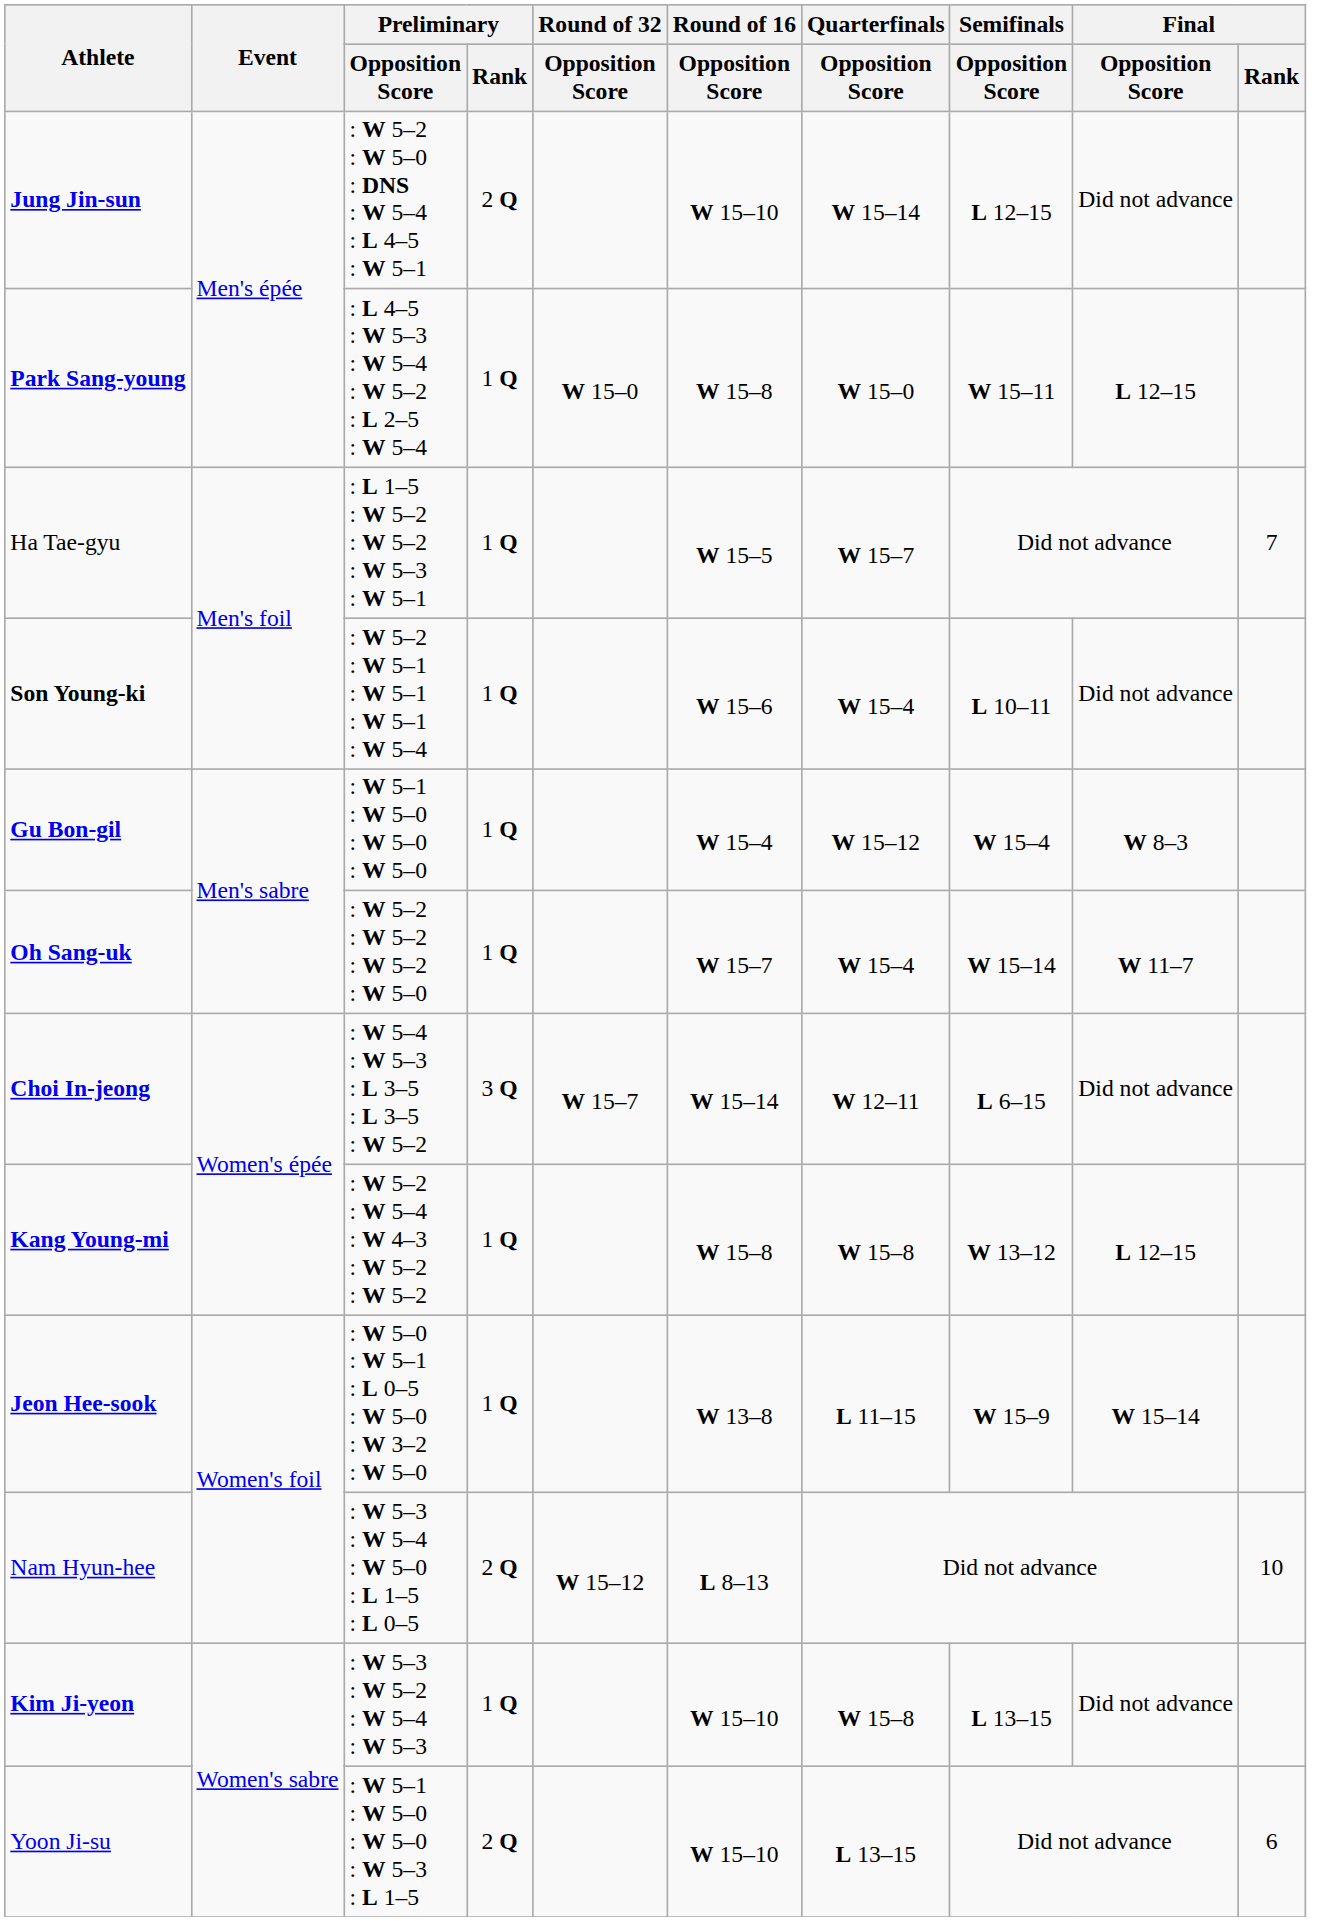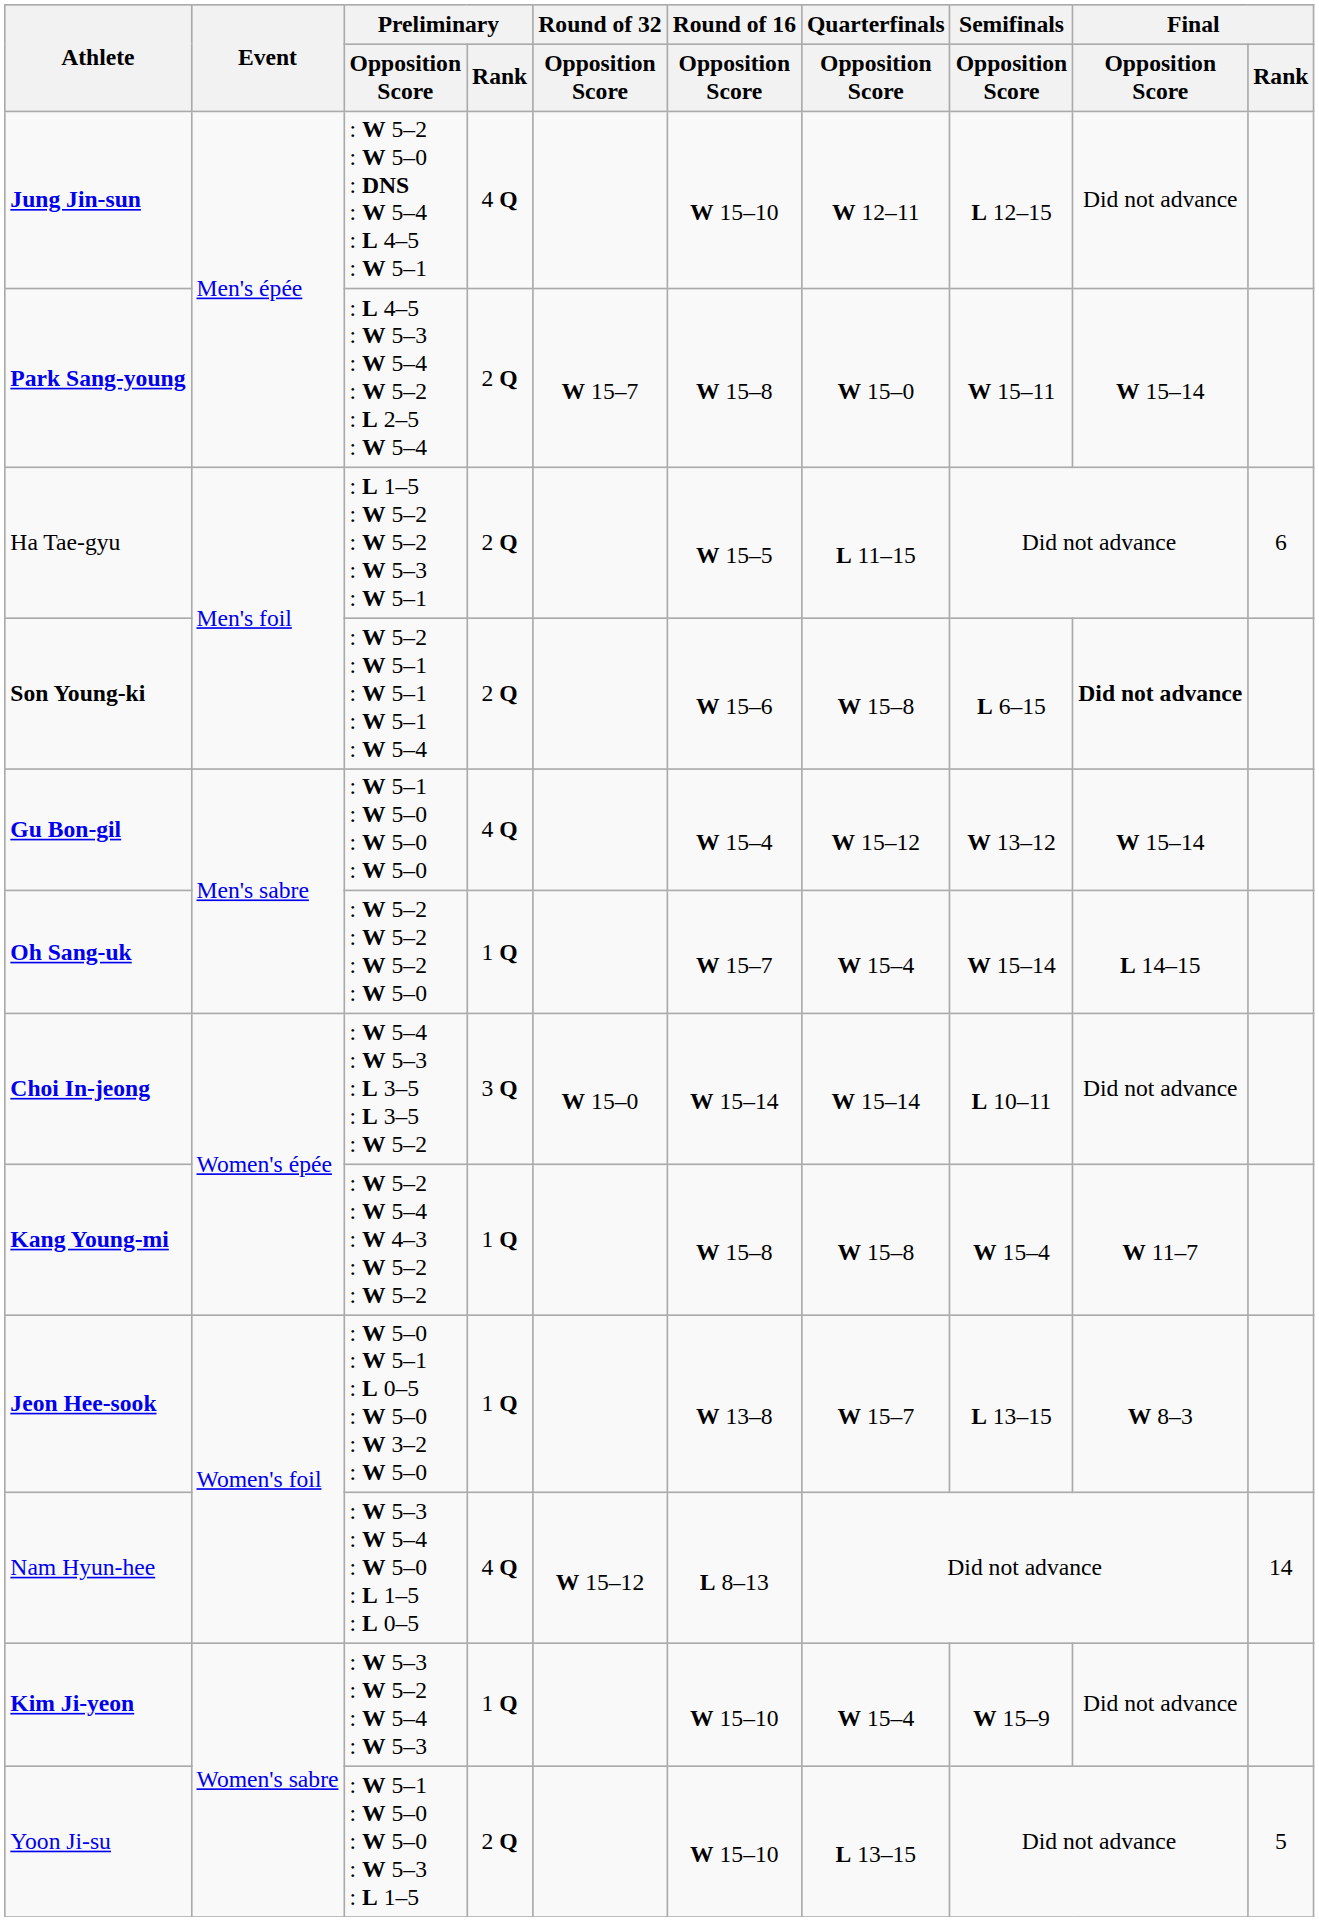 <table class=wikitable style=font-size:90%;text-align:center>
 <tr>
 <th rowspan="2">Athlete</th>
 <th rowspan="2">Event</th>
 <th colspan="2">Preliminary</th>
 <th>Round of 32</th>
 <th>Round of 16</th>
 <th>Quarterfinals</th>
 <th>Semifinals</th>
 <th colspan="2">Final</th>
 </tr>
 <tr>
 <th>Opposition<br>Score</th>
 <th>Rank</th>
 <th>Opposition<br>Score</th>
 <th>Opposition<br>Score</th>
 <th>Opposition<br>Score</th>
 <th>Opposition<br>Score</th>
 <th>Opposition<br>Score</th>
 <th>Rank</th>
 </tr>
 <tr>
 <td align=left><strong><a href='#'>Jung Jin-sun</a></strong></td>
 <td align=left rowspan=2><a href='#'>Men's épée</a></td>
 <td align=left>: <strong>W</strong> 5–2<br>: <strong>W</strong> 5–0<br>: <strong>DNS</strong><br>: <strong>W</strong> 5–4<br>: <strong>L</strong> 4–5<br>: <strong>W</strong> 5–1</td>
-<td>2 <strong>Q</strong></td>
+<td>4 <strong>Q</strong></td>
 <td></td>
 <td><br><strong>W</strong> 15–10</td>
-<td><br><strong>W</strong> 15–14</td>
+<td><br><strong>W</strong> 12–11</td>
 <td><br><strong>L</strong> 12–15</td>
 <td>Did not advance</td>
 <td></td>
 </tr>
 <tr>
 <td align=left><strong><a href='#'>Park Sang-young</a></strong></td>
 <td align=left>: <strong>L</strong> 4–5<br>: <strong>W</strong> 5–3<br>: <strong>W</strong> 5–4<br>: <strong>W</strong> 5–2<br>: <strong>L</strong> 2–5<br>: <strong>W</strong> 5–4</td>
-<td>1 <strong>Q</strong></td>
-<td><br><strong>W</strong> 15–0</td>
+<td>2 <strong>Q</strong></td>
+<td><br><strong>W</strong> 15–7</td>
 <td><br><strong>W</strong> 15–8</td>
 <td><br><strong>W</strong> 15–0</td>
 <td><br><strong>W</strong> 15–11</td>
-<td><br><strong>L</strong> 12–15</td>
+<td><br><strong>W</strong> 15–14</td>
 <td></td>
 </tr>
 <tr>
 <td align=left>Ha Tae-gyu</td>
 <td align=left rowspan=2><a href='#'>Men's foil</a></td>
 <td align=left>: <strong>L</strong> 1–5<br>: <strong>W</strong> 5–2<br>: <strong>W</strong> 5–2<br>: <strong>W</strong> 5–3<br>: <strong>W</strong> 5–1</td>
-<td>1 <strong>Q</strong></td>
+<td>2 <strong>Q</strong></td>
 <td></td>
 <td><br><strong>W</strong> 15–5</td>
-<td><br><strong>W</strong> 15–7</td>
+<td><br><strong>L</strong> 11–15</td>
 <td colspan=2>Did not advance</td>
-<td>7</td>
+<td>6</td>
 </tr>
 <tr>
 <td align=left><strong>Son Young-ki</strong></td>
 <td align=left>: <strong>W</strong> 5–2<br>: <strong>W</strong> 5–1<br>: <strong>W</strong> 5–1<br>: <strong>W</strong> 5–1<br>: <strong>W</strong> 5–4</td>
-<td>1 <strong>Q</strong></td>
+<td>2 <strong>Q</strong></td>
 <td></td>
 <td><br><strong>W</strong> 15–6</td>
-<td><br><strong>W</strong> 15–4</td>
-<td><br><strong>L</strong> 10–11</td>
-<td>Did not advance</td>
+<td><br><strong>W</strong> 15–8</td>
+<td><br><strong>L</strong> 6–15</td>
+<td><strong>Did not advance</strong></td>
 <td></td>
 </tr>
 <tr>
 <td align=left><strong><a href='#'>Gu Bon-gil</a></strong></td>
 <td align=left rowspan=2><a href='#'>Men's sabre</a></td>
 <td align=left>: <strong>W</strong> 5–1<br>: <strong>W</strong> 5–0<br>: <strong>W</strong> 5–0<br>: <strong>W</strong> 5–0</td>
-<td>1 <strong>Q</strong></td>
+<td>4 <strong>Q</strong></td>
 <td></td>
 <td><br><strong>W</strong> 15–4</td>
 <td><br><strong>W</strong> 15–12</td>
-<td><br><strong>W</strong> 15–4</td>
-<td><br><strong>W</strong> 8–3</td>
+<td><br><strong>W</strong> 13–12</td>
+<td><br><strong>W</strong> 15–14</td>
 <td></td>
 </tr>
 <tr>
 <td align=left><strong><a href='#'>Oh Sang-uk</a></strong></td>
 <td align=left>: <strong>W</strong> 5–2<br>: <strong>W</strong> 5–2<br>: <strong>W</strong> 5–2<br>: <strong>W</strong> 5–0</td>
 <td>1 <strong>Q</strong></td>
 <td></td>
 <td><br><strong>W</strong> 15–7</td>
 <td><br><strong>W</strong> 15–4</td>
 <td><br><strong>W</strong> 15–14</td>
-<td><br><strong>W</strong> 11–7</td>
+<td><br><strong>L</strong> 14–15</td>
 <td></td>
 </tr>
 <tr>
 <td align=left><strong><a href='#'>Choi In-jeong</a></strong></td>
 <td align=left rowspan=2><a href='#'>Women's épée</a></td>
 <td align=left>: <strong>W</strong> 5–4<br>: <strong>W</strong> 5–3<br>: <strong>L</strong> 3–5<br>: <strong>L</strong> 3–5<br>: <strong>W</strong> 5–2</td>
 <td>3 <strong>Q</strong></td>
-<td><br><strong>W</strong> 15–7</td>
+<td><br><strong>W</strong> 15–0</td>
 <td><br><strong>W</strong> 15–14</td>
-<td><br><strong>W</strong> 12–11</td>
-<td><br><strong>L</strong> 6–15</td>
+<td><br><strong>W</strong> 15–14</td>
+<td><br><strong>L</strong> 10–11</td>
 <td>Did not advance</td>
 <td></td>
 </tr>
 <tr>
 <td align=left><strong><a href='#'>Kang Young-mi</a></strong></td>
 <td align=left>: <strong>W</strong> 5–2<br>: <strong>W</strong> 5–4<br>: <strong>W</strong> 4–3<br>: <strong>W</strong> 5–2<br>: <strong>W</strong> 5–2</td>
 <td>1 <strong>Q</strong></td>
 <td></td>
 <td><br><strong>W</strong> 15–8</td>
 <td><br><strong>W</strong> 15–8</td>
-<td><br><strong>W</strong> 13–12</td>
-<td><br><strong>L</strong> 12–15</td>
+<td><br><strong>W</strong> 15–4</td>
+<td><br><strong>W</strong> 11–7</td>
 <td></td>
 </tr>
 <tr>
 <td align=left><strong><a href='#'>Jeon Hee-sook</a></strong></td>
 <td align=left rowspan=2><a href='#'>Women's foil</a></td>
 <td align=left>: <strong>W</strong> 5–0<br>: <strong>W</strong> 5–1<br>: <strong>L</strong> 0–5<br>: <strong>W</strong> 5–0<br>: <strong>W</strong> 3–2<br>: <strong>W</strong> 5–0</td>
 <td>1 <strong>Q</strong></td>
 <td></td>
 <td><br><strong>W</strong> 13–8</td>
-<td><br><strong>L</strong> 11–15</td>
-<td><br><strong>W</strong> 15–9</td>
-<td><br><strong>W</strong> 15–14</td>
+<td><br><strong>W</strong> 15–7</td>
+<td><br><strong>L</strong> 13–15</td>
+<td><br><strong>W</strong> 8–3</td>
 <td></td>
 </tr>
 <tr>
 <td align=left><a href='#'>Nam Hyun-hee</a></td>
 <td align=left>: <strong>W</strong> 5–3<br>: <strong>W</strong> 5–4<br>: <strong>W</strong> 5–0<br>: <strong>L</strong> 1–5<br>: <strong>L</strong> 0–5</td>
-<td>2 <strong>Q</strong></td>
+<td>4 <strong>Q</strong></td>
 <td><br><strong>W</strong> 15–12</td>
 <td><br><strong>L</strong> 8–13</td>
 <td colspan=3>Did not advance</td>
-<td>10</td>
+<td>14</td>
 </tr>
 <tr>
 <td align=left><strong><a href='#'>Kim Ji-yeon</a></strong></td>
 <td align=left rowspan=2><a href='#'>Women's sabre</a></td>
 <td align=left>: <strong>W</strong> 5–3<br>: <strong>W</strong> 5–2<br>: <strong>W</strong> 5–4<br>: <strong>W</strong> 5–3</td>
 <td>1 <strong>Q</strong></td>
 <td></td>
 <td><br><strong>W</strong> 15–10</td>
-<td><br><strong>W</strong> 15–8</td>
-<td><br><strong>L</strong> 13–15</td>
+<td><br><strong>W</strong> 15–4</td>
+<td><br><strong>W</strong> 15–9</td>
 <td>Did not advance</td>
 <td></td>
 </tr>
 <tr>
 <td align=left><a href='#'>Yoon Ji-su</a></td>
 <td align=left>: <strong>W</strong> 5–1<br>: <strong>W</strong> 5–0<br>: <strong>W</strong> 5–0<br>: <strong>W</strong> 5–3<br>: <strong>L</strong> 1–5</td>
 <td>2 <strong>Q</strong></td>
 <td></td>
 <td><br><strong>W</strong> 15–10</td>
 <td><br><strong>L</strong> 13–15</td>
 <td colspan=2>Did not advance</td>
-<td>6</td>
+<td>5</td>
 </tr>
 </table>
